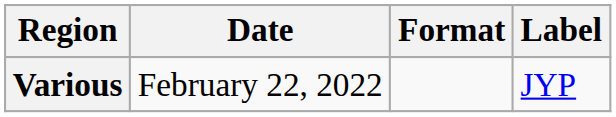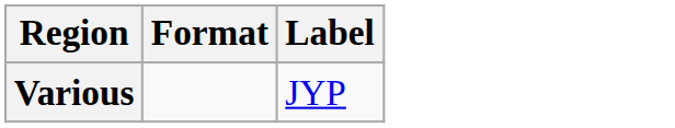 <table class="wikitable plainrowheaders">
 <tr>
 <th scope="col">Region</th>
-<th scope="col">Date</th>
 <th scope="col">Format</th>
 <th scope="col">Label</th>
 </tr>
 <tr>
 <th scope="row">Various</th>
-<td>February 22, 2022</td>
 <td></td>
 <td><a href='#'>JYP</a></td>
 </tr>
 </table>
